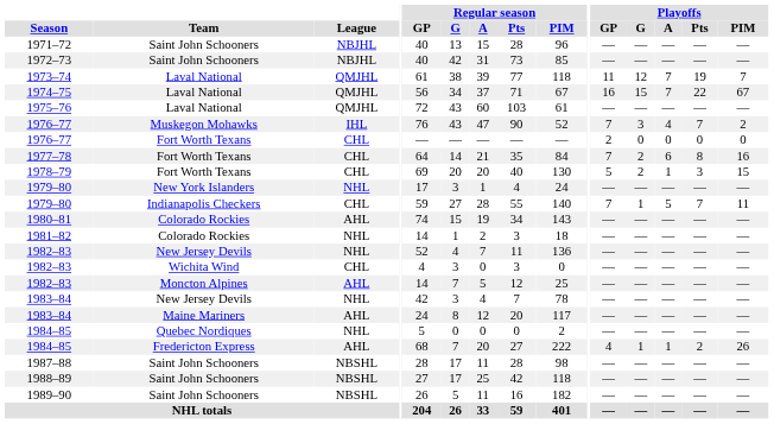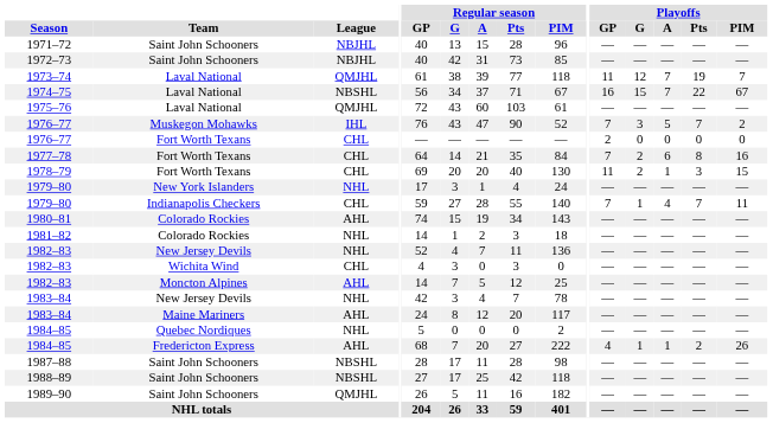 <table border="0" cellpadding="1" cellspacing="0" style="text-align:center; width:60em">
 <tr bgcolor="#e0e0e0">
 <th colspan="3" bgcolor="#ffffff"></th>
 <th rowspan="100" bgcolor="#ffffff"></th>
 <th colspan="5"><a href='#'>Regular season</a></th>
 <th rowspan="100" bgcolor="#ffffff"></th>
 <th colspan="5"><a href='#'>Playoffs</a></th>
 </tr>
 <tr bgcolor="#e0e0e0">
 <th><a href='#'>Season</a></th>
 <th>Team</th>
 <th>League</th>
 <th>GP</th>
 <th><a href='#'>G</a></th>
 <th><a href='#'>A</a></th>
 <th><a href='#'>Pts</a></th>
 <th><a href='#'>PIM</a></th>
 <th>GP</th>
 <th>G</th>
 <th>A</th>
 <th>Pts</th>
 <th>PIM</th>
 </tr>
 <tr>
 <td>1971–72</td>
 <td>Saint John Schooners</td>
 <td><a href='#'>NBJHL</a></td>
 <td>40</td>
 <td>13</td>
 <td>15</td>
 <td>28</td>
 <td>96</td>
 <td>—</td>
 <td>—</td>
 <td>—</td>
 <td>—</td>
 <td>—</td>
 </tr>
 <tr bgcolor="#f0f0f0">
 <td>1972–73</td>
 <td>Saint John Schooners</td>
 <td>NBJHL</td>
 <td>40</td>
 <td>42</td>
 <td>31</td>
 <td>73</td>
 <td>85</td>
 <td>—</td>
 <td>—</td>
 <td>—</td>
 <td>—</td>
 <td>—</td>
 </tr>
 <tr>
 <td><a href='#'>1973–74</a></td>
 <td><a href='#'>Laval National</a></td>
 <td><a href='#'>QMJHL</a></td>
 <td>61</td>
 <td>38</td>
 <td>39</td>
 <td>77</td>
 <td>118</td>
 <td>11</td>
 <td>12</td>
 <td>7</td>
 <td>19</td>
 <td>7</td>
 </tr>
 <tr bgcolor="#f0f0f0">
 <td><a href='#'>1974–75</a></td>
 <td>Laval National</td>
-<td>QMJHL</td>
+<td>NBSHL</td>
 <td>56</td>
 <td>34</td>
 <td>37</td>
 <td>71</td>
 <td>67</td>
 <td>16</td>
 <td>15</td>
 <td>7</td>
 <td>22</td>
 <td>67</td>
 </tr>
 <tr>
 <td><a href='#'>1975–76</a></td>
 <td>Laval National</td>
 <td>QMJHL</td>
 <td>72</td>
 <td>43</td>
 <td>60</td>
 <td>103</td>
 <td>61</td>
 <td>—</td>
 <td>—</td>
 <td>—</td>
 <td>—</td>
 <td>—</td>
 </tr>
 <tr bgcolor="#f0f0f0">
 <td><a href='#'>1976–77</a></td>
 <td><a href='#'>Muskegon Mohawks</a></td>
 <td><a href='#'>IHL</a></td>
 <td>76</td>
 <td>43</td>
 <td>47</td>
 <td>90</td>
 <td>52</td>
 <td>7</td>
 <td>3</td>
-<td>4</td>
+<td>5</td>
 <td>7</td>
 <td>2</td>
 </tr>
 <tr>
 <td><a href='#'>1976–77</a></td>
 <td><a href='#'>Fort Worth Texans</a></td>
 <td><a href='#'>CHL</a></td>
 <td>—</td>
 <td>—</td>
 <td>—</td>
 <td>—</td>
 <td>—</td>
 <td>2</td>
 <td>0</td>
 <td>0</td>
 <td>0</td>
 <td>0</td>
 </tr>
 <tr bgcolor="#f0f0f0">
 <td><a href='#'>1977–78</a></td>
 <td>Fort Worth Texans</td>
 <td>CHL</td>
 <td>64</td>
 <td>14</td>
 <td>21</td>
 <td>35</td>
 <td>84</td>
 <td>7</td>
 <td>2</td>
 <td>6</td>
 <td>8</td>
 <td>16</td>
 </tr>
 <tr>
 <td><a href='#'>1978–79</a></td>
 <td>Fort Worth Texans</td>
 <td>CHL</td>
 <td>69</td>
 <td>20</td>
 <td>20</td>
 <td>40</td>
 <td>130</td>
-<td>5</td>
+<td>11</td>
 <td>2</td>
 <td>1</td>
 <td>3</td>
 <td>15</td>
 </tr>
 <tr bgcolor="#f0f0f0">
 <td><a href='#'>1979–80</a></td>
 <td><a href='#'>New York Islanders</a></td>
 <td><a href='#'>NHL</a></td>
 <td>17</td>
 <td>3</td>
 <td>1</td>
 <td>4</td>
 <td>24</td>
 <td>—</td>
 <td>—</td>
 <td>—</td>
 <td>—</td>
 <td>—</td>
 </tr>
 <tr>
 <td><a href='#'>1979–80</a></td>
 <td><a href='#'>Indianapolis Checkers</a></td>
 <td>CHL</td>
 <td>59</td>
 <td>27</td>
 <td>28</td>
 <td>55</td>
 <td>140</td>
 <td>7</td>
 <td>1</td>
-<td>5</td>
+<td>4</td>
 <td>7</td>
 <td>11</td>
 </tr>
 <tr bgcolor="#f0f0f0">
 <td><a href='#'>1980–81</a></td>
 <td><a href='#'>Colorado Rockies</a></td>
 <td>AHL</td>
 <td>74</td>
 <td>15</td>
 <td>19</td>
 <td>34</td>
 <td>143</td>
 <td>—</td>
 <td>—</td>
 <td>—</td>
 <td>—</td>
 <td>—</td>
 </tr>
 <tr>
 <td><a href='#'>1981–82</a></td>
 <td>Colorado Rockies</td>
 <td>NHL</td>
 <td>14</td>
 <td>1</td>
 <td>2</td>
 <td>3</td>
 <td>18</td>
 <td>—</td>
 <td>—</td>
 <td>—</td>
 <td>—</td>
 <td>—</td>
 </tr>
 <tr bgcolor="#f0f0f0">
 <td><a href='#'>1982–83</a></td>
 <td><a href='#'>New Jersey Devils</a></td>
 <td>NHL</td>
 <td>52</td>
 <td>4</td>
 <td>7</td>
 <td>11</td>
 <td>136</td>
 <td>—</td>
 <td>—</td>
 <td>—</td>
 <td>—</td>
 <td>—</td>
 </tr>
 <tr>
 <td><a href='#'>1982–83</a></td>
 <td><a href='#'>Wichita Wind</a></td>
 <td>CHL</td>
 <td>4</td>
 <td>3</td>
 <td>0</td>
 <td>3</td>
 <td>0</td>
 <td>—</td>
 <td>—</td>
 <td>—</td>
 <td>—</td>
 <td>—</td>
 </tr>
 <tr bgcolor="#f0f0f0">
 <td><a href='#'>1982–83</a></td>
 <td><a href='#'>Moncton Alpines</a></td>
 <td><a href='#'>AHL</a></td>
 <td>14</td>
 <td>7</td>
 <td>5</td>
 <td>12</td>
 <td>25</td>
 <td>—</td>
 <td>—</td>
 <td>—</td>
 <td>—</td>
 <td>—</td>
 </tr>
 <tr>
 <td><a href='#'>1983–84</a></td>
 <td>New Jersey Devils</td>
 <td>NHL</td>
 <td>42</td>
 <td>3</td>
 <td>4</td>
 <td>7</td>
 <td>78</td>
 <td>—</td>
 <td>—</td>
 <td>—</td>
 <td>—</td>
 <td>—</td>
 </tr>
 <tr bgcolor="#f0f0f0">
 <td><a href='#'>1983–84</a></td>
 <td><a href='#'>Maine Mariners</a></td>
 <td>AHL</td>
 <td>24</td>
 <td>8</td>
 <td>12</td>
 <td>20</td>
 <td>117</td>
 <td>—</td>
 <td>—</td>
 <td>—</td>
 <td>—</td>
 <td>—</td>
 </tr>
 <tr>
 <td><a href='#'>1984–85</a></td>
 <td><a href='#'>Quebec Nordiques</a></td>
 <td>NHL</td>
 <td>5</td>
 <td>0</td>
 <td>0</td>
 <td>0</td>
 <td>2</td>
 <td>—</td>
 <td>—</td>
 <td>—</td>
 <td>—</td>
 <td>—</td>
 </tr>
 <tr bgcolor="#f0f0f0">
 <td><a href='#'>1984–85</a></td>
 <td><a href='#'>Fredericton Express</a></td>
 <td>AHL</td>
 <td>68</td>
 <td>7</td>
 <td>20</td>
 <td>27</td>
 <td>222</td>
 <td>4</td>
 <td>1</td>
 <td>1</td>
 <td>2</td>
 <td>26</td>
 </tr>
 <tr>
 <td>1987–88</td>
 <td>Saint John Schooners</td>
 <td>NBSHL</td>
 <td>28</td>
 <td>17</td>
 <td>11</td>
 <td>28</td>
 <td>98</td>
 <td>—</td>
 <td>—</td>
 <td>—</td>
 <td>—</td>
 <td>—</td>
 </tr>
 <tr bgcolor="#f0f0f0">
 <td>1988–89</td>
 <td>Saint John Schooners</td>
 <td>NBSHL</td>
 <td>27</td>
 <td>17</td>
 <td>25</td>
 <td>42</td>
 <td>118</td>
 <td>—</td>
 <td>—</td>
 <td>—</td>
 <td>—</td>
 <td>—</td>
 </tr>
 <tr>
 <td>1989–90</td>
 <td>Saint John Schooners</td>
-<td>NBSHL</td>
+<td>QMJHL</td>
 <td>26</td>
 <td>5</td>
 <td>11</td>
 <td>16</td>
 <td>182</td>
 <td>—</td>
 <td>—</td>
 <td>—</td>
 <td>—</td>
 <td>—</td>
 </tr>
 <tr bgcolor="#e0e0e0">
 <th colspan="3">NHL totals</th>
 <th>204</th>
 <th>26</th>
 <th>33</th>
 <th>59</th>
 <th>401</th>
 <th>—</th>
 <th>—</th>
 <th>—</th>
 <th>—</th>
 <th>—</th>
 </tr>
 </table>
